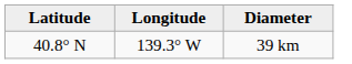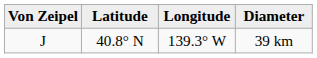 <table class="wikitable">
 <tr>
+<th width="25%" style="background:#eeeeee;">Von Zeipel</th>
 <th width="25%" style="background:#eeeeee;">Latitude</th>
 <th width="25%" style="background:#eeeeee;">Longitude</th>
 <th width="25%" style="background:#eeeeee;">Diameter</th>
 </tr>
 <tr>
+<td align="center">J</td>
 <td align="center">40.8° N</td>
 <td align="center">139.3° W</td>
 <td align="center">39 km</td>
 </tr>
 </table>
